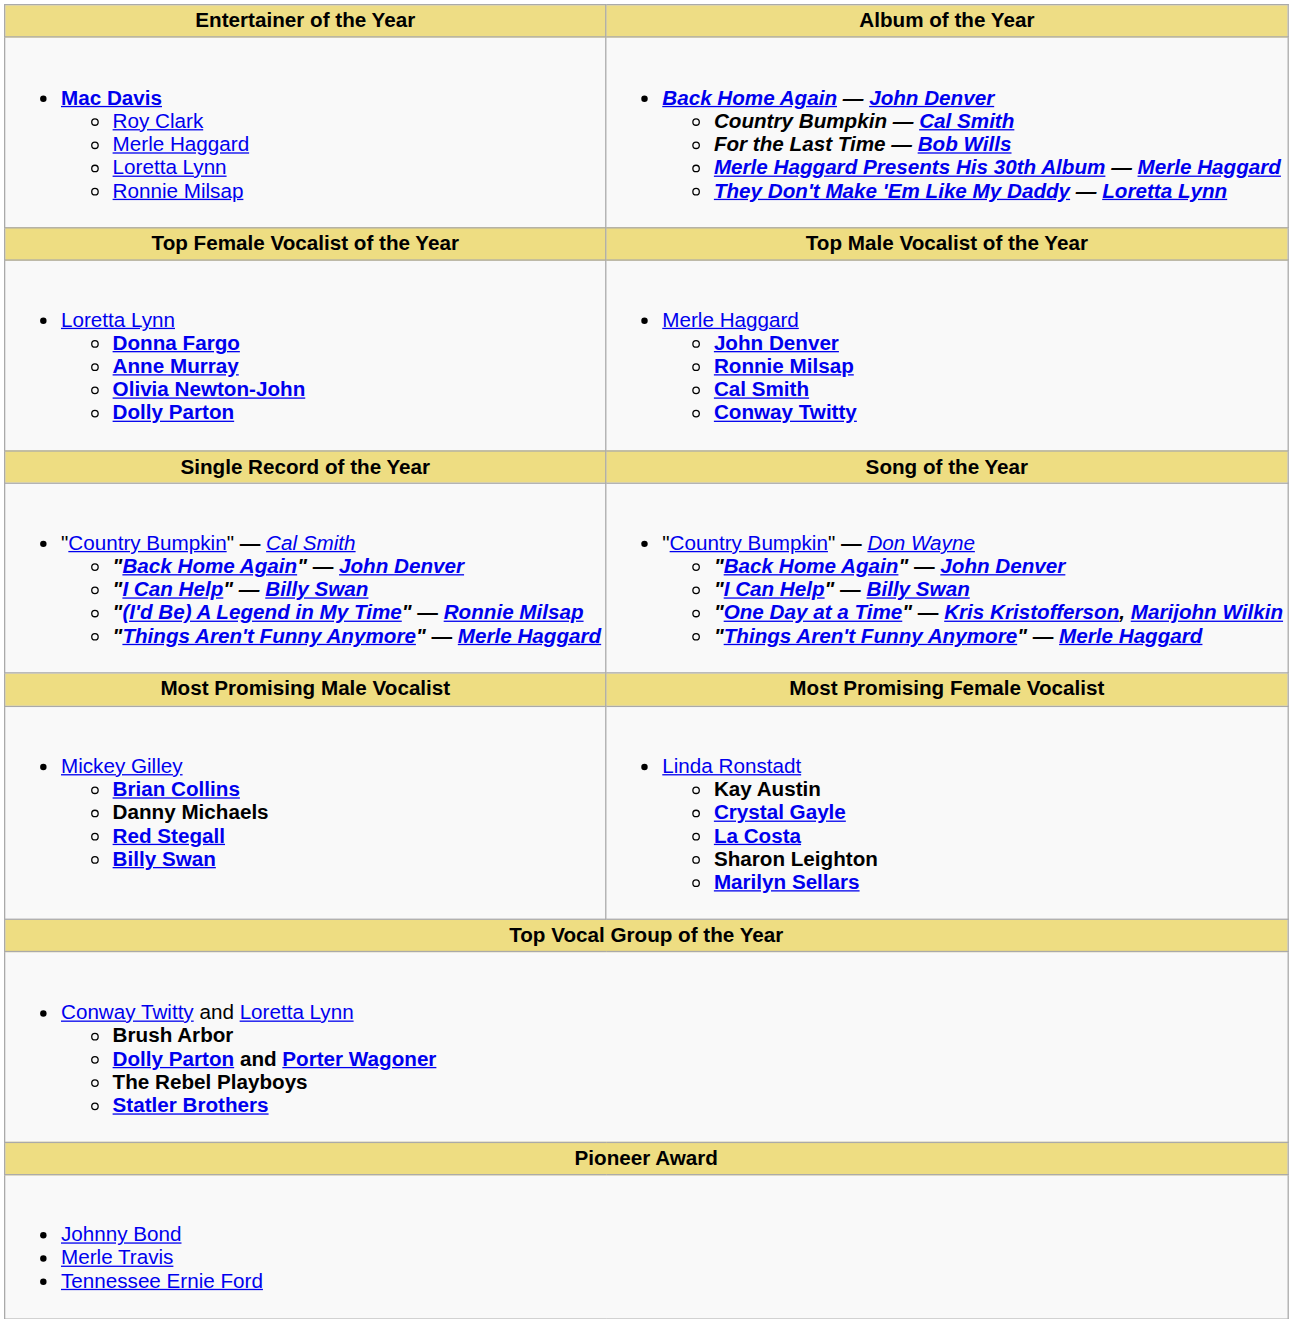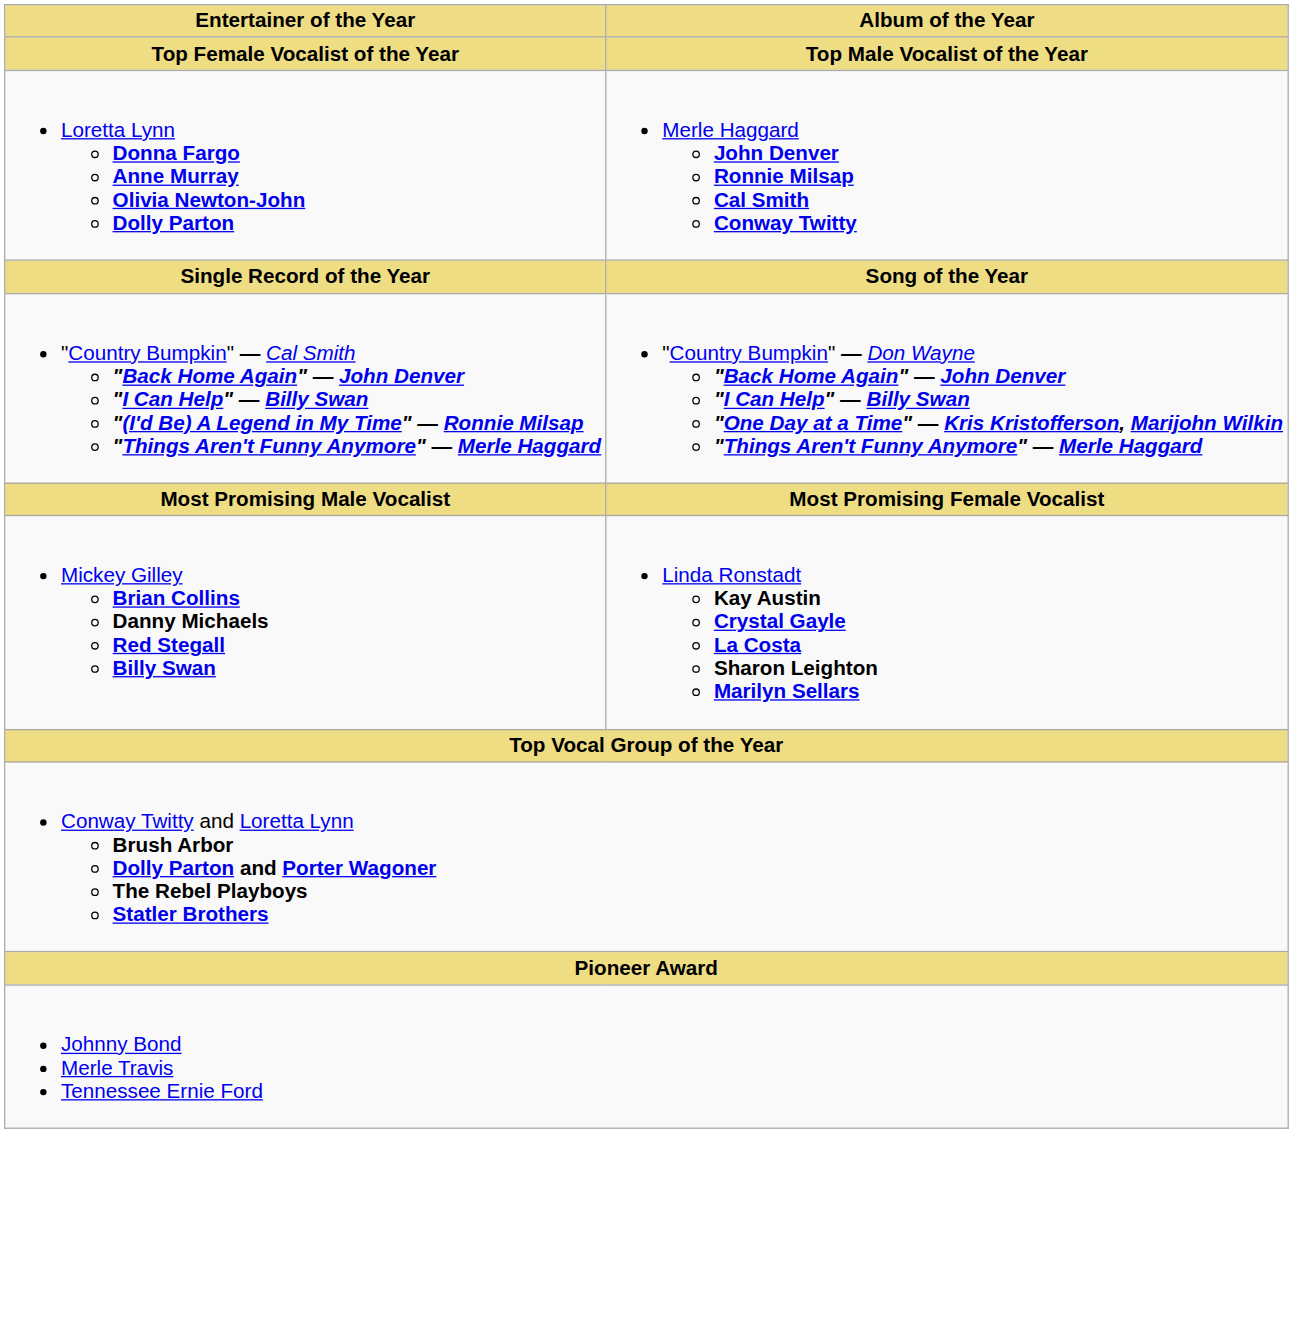 <table class="wikitable">
 <tr>
 <th style="background:#EEDD85; width=50%">Entertainer of the Year</th>
 <th style="background:#EEDD85; width=50%">Album of the Year</th>
-</tr>
-<tr>
-<td style="vertical-align:top"><br><ul><li><strong><a href='#'>Mac Davis</a></strong><ul><li><a href='#'>Roy Clark</a></li><li><a href='#'>Merle Haggard</a></li><li><a href='#'>Loretta Lynn</a></li><li><a href='#'>Ronnie Milsap</a></li></ul></li></ul></td>
-<td style="vertical-align:top"><br><ul><li><strong><em><a href='#'>Back Home Again</a><em> </em>—<em> <a href='#'>John Denver</a><strong><ul><li></em>Country Bumpkin<em> </em>—<em> <a href='#'>Cal Smith</a></li><li></em>For the Last Time<em> </em>—<em> <a href='#'>Bob Wills</a></li><li></em><a href='#'>Merle Haggard Presents His 30th Album</a><em> </em>—<em> <a href='#'>Merle Haggard</a></li><li></em><a href='#'>They Don't Make 'Em Like My Daddy</a><em> </em>—<em> <a href='#'>Loretta Lynn</a></li></ul></li></ul></td>
 </tr>
 <tr>
 <th style="background:#EEDD82; width=50%">Top Female Vocalist of the Year</th>
 <th style="background:#EEDD82; width=50%">Top Male Vocalist of the Year</th>
 </tr>
 <tr>
 <td style="vertical-align:top"><br><ul><li></strong><a href='#'>Loretta Lynn</a><strong><ul><li><a href='#'>Donna Fargo</a></li><li><a href='#'>Anne Murray</a></li><li><a href='#'>Olivia Newton-John</a></li><li><a href='#'>Dolly Parton</a></li></ul></li></ul></td>
 <td style="vertical-align:top"><br><ul><li></strong><a href='#'>Merle Haggard</a><strong><ul><li><a href='#'>John Denver</a></li><li><a href='#'>Ronnie Milsap</a></li><li><a href='#'>Cal Smith</a></li><li><a href='#'>Conway Twitty</a></li></ul></li></ul></td>
 </tr>
 <tr>
 <th style="background:#EEDD82; width=50%">Single Record of the Year</th>
 <th style="background:#EEDD82; width=50%">Song of the Year</th>
 </tr>
 <tr>
 <td style="vertical-align:top"><br><ul><li></strong>"<a href='#'>Country Bumpkin</a>"<strong> </em>—<em> </strong><a href='#'>Cal Smith</a><strong><ul><li>"<a href='#'>Back Home Again</a>" </em>—<em> <a href='#'>John Denver</a></li><li>"<a href='#'>I Can Help</a>" — <a href='#'>Billy Swan</a></li><li>"<a href='#'>(I'd Be) A Legend in My Time</a>" </em>—<em> <a href='#'>Ronnie Milsap</a></li><li>"<a href='#'>Things Aren't Funny Anymore</a>" </em>—<em> <a href='#'>Merle Haggard</a></li></ul></li></ul></td>
 <td style="vertical-align:top"><br><ul><li></strong>"<a href='#'>Country Bumpkin</a>"<strong> </em>—<em> </strong><a href='#'>Don Wayne</a><strong><ul><li>"<a href='#'>Back Home Again</a>" </em>—<em> <a href='#'>John Denver</a></li><li>"<a href='#'>I Can Help</a>" </em>—<em> <a href='#'>Billy Swan</a></li><li>"<a href='#'>One Day at a Time</a>" </em>—<em> <a href='#'>Kris Kristofferson</a>, <a href='#'>Marijohn Wilkin</a></li><li>"<a href='#'>Things Aren't Funny Anymore</a>" </em>—<em> <a href='#'>Merle Haggard</a></li></ul></li></ul></td>
 </tr>
 <tr>
 <th style="background:#EEDD82; width=50%">Most Promising Male Vocalist</th>
 <th style="background:#EEDD82; width=50%">Most Promising Female Vocalist</th>
 </tr>
 <tr>
 <td style="vertical-align:top"><br><ul><li></strong><a href='#'>Mickey Gilley</a><strong><ul><li><a href='#'>Brian Collins</a></li><li>Danny Michaels</li><li><a href='#'>Red Stegall</a></li><li><a href='#'>Billy Swan</a></li></ul></li></ul></td>
 <td style="vertical-align:top"><br><ul><li></strong><a href='#'>Linda Ronstadt</a><strong><ul><li>Kay Austin</li><li><a href='#'>Crystal Gayle</a></li><li><a href='#'>La Costa</a></li><li>Sharon Leighton</li><li><a href='#'>Marilyn Sellars</a></li></ul></li></ul></td>
 </tr>
 <tr>
 <th colspan="2" style="background:#EEDD82; width=50%">Top Vocal Group of the Year</th>
 </tr>
 <tr>
 <td colspan="2"><br><ul><li></strong><a href='#'>Conway Twitty</a><strong> </strong>and<strong> </strong><a href='#'>Loretta Lynn</a><strong><ul><li>Brush Arbor</li><li><a href='#'>Dolly Parton</a> and <a href='#'>Porter Wagoner</a></li><li>The Rebel Playboys</li><li><a href='#'>Statler Brothers</a></li></ul></li></ul></td>
 </tr>
 <tr>
 <th colspan="2" style="background:#EEDD82; width=50%">Pioneer Award</th>
 </tr>
 <tr>
 <td colspan="2"><br><ul><li></strong><a href='#'>Johnny Bond</a><strong></li><li></strong><a href='#'>Merle Travis</a><strong></li><li></strong><a href='#'>Tennessee Ernie Ford</a><strong></li></ul></td>
 </tr>
 </table>
